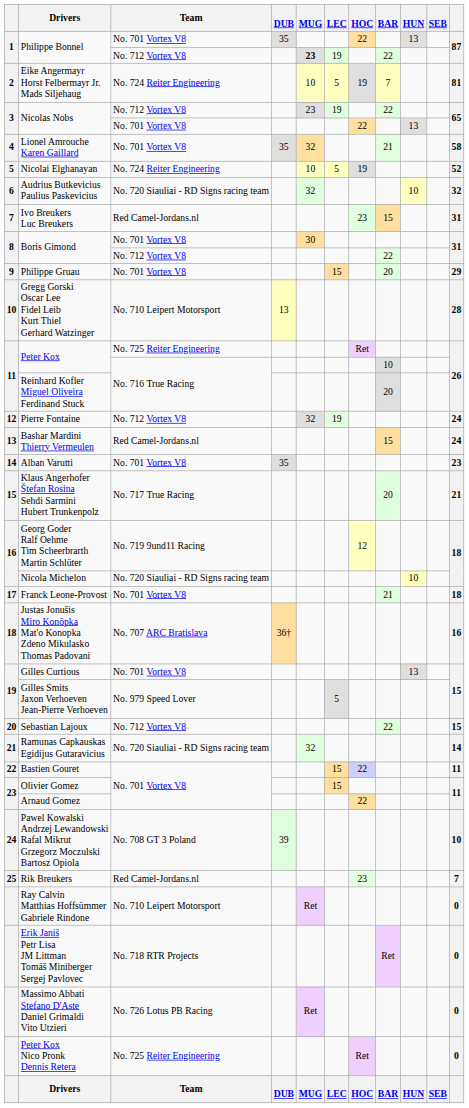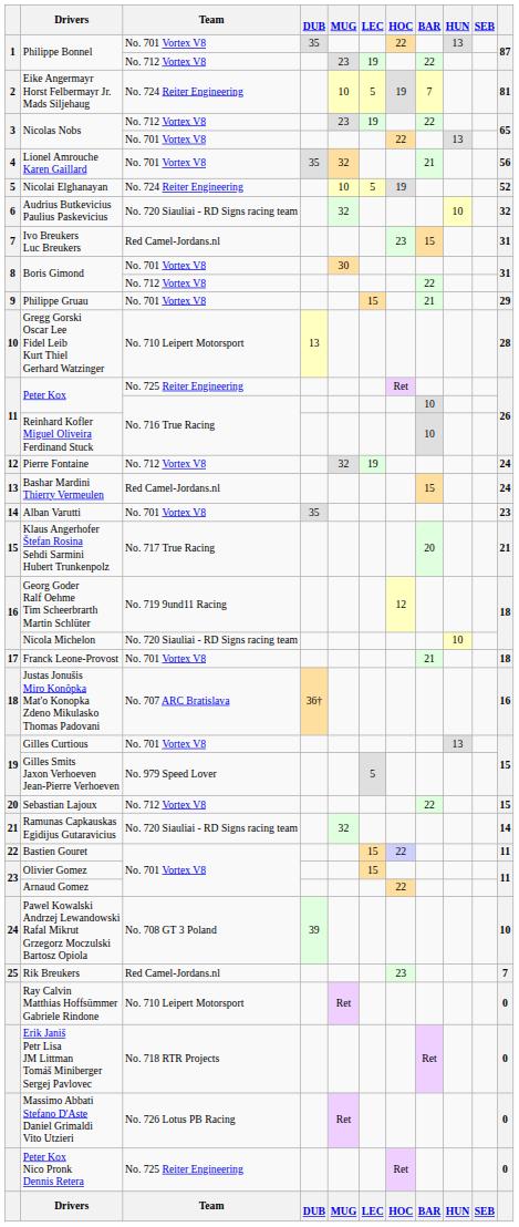 <table align=left| class="wikitable" style="font-size: 85%; text-align: center;">
 <tr valign="top">
 <th valign=middle></th>
 <th valign=middle>Drivers</th>
 <th valign=middle>Team</th>
 <th><br><a href='#'>DUB</a></th>
 <th><br><a href='#'>MUG</a></th>
 <th><br><a href='#'>LEC</a></th>
 <th><br><a href='#'>HOC</a></th>
 <th><br><a href='#'>BAR</a></th>
 <th><br><a href='#'>HUN</a></th>
 <th><br><a href='#'>SEB</a></th>
 <th valign=middle>  </th>
 </tr>
 <tr>
 <th rowspan=2>1</th>
 <td rowspan=2 align=left> Philippe Bonnel</td>
 <td align=left> No. 701 <a href='#'>Vortex V8</a></td>
 <td style="background:#DFDFDF;">35</td>
 <td></td>
 <td></td>
 <td style="background:#FFDF9F;">22</td>
 <td></td>
 <td style="background:#DFDFDF;">13</td>
 <td></td>
 <th rowspan=2>87</th>
 </tr>
 <tr>
 <td align=left> No. 712 <a href='#'>Vortex V8</a></td>
 <td></td>
-<td style="background:#DFDFDF;"><strong>23</strong></td>
+<td style="background:#DFDFDF;">23</td>
 <td style="background:#DFFFDF;">19</td>
 <td></td>
 <td style="background:#DFFFDF;">22</td>
 <td></td>
 <td></td>
 </tr>
 <tr>
 <th>2</th>
 <td align=left> Eike Angermayr<br> Horst Felbermayr Jr.<br> Mads Siljehaug</td>
 <td align=left> No. 724 <a href='#'>Reiter Engineering</a></td>
 <td></td>
 <td style="background:#FFFFBF;">10</td>
 <td style="background:#FFFFBF;">5</td>
 <td style="background:#DFDFDF;">19</td>
 <td style="background:#FFFFBF;">7</td>
 <td></td>
 <td></td>
 <th>81</th>
 </tr>
 <tr>
 <th rowspan=2>3</th>
 <td rowspan=2 align=left> Nicolas Nobs</td>
 <td align=left> No. 712 <a href='#'>Vortex V8</a></td>
 <td></td>
 <td style="background:#DFDFDF;">23</td>
 <td style="background:#DFFFDF;">19</td>
 <td></td>
 <td style="background:#DFFFDF;">22</td>
 <td></td>
 <td></td>
 <th rowspan=2>65</th>
 </tr>
 <tr>
 <td align=left> No. 701 <a href='#'>Vortex V8</a></td>
 <td></td>
 <td></td>
 <td></td>
 <td style="background:#FFDF9F;">22</td>
 <td></td>
 <td style="background:#DFDFDF;">13</td>
 <td></td>
 </tr>
 <tr>
 <th>4</th>
 <td align=left> Lionel Amrouche<br> <a href='#'>Karen Gaillard</a></td>
 <td align=left> No. 701 <a href='#'>Vortex V8</a></td>
 <td style="background:#DFDFDF;">35</td>
 <td style="background:#FFDF9F;">32</td>
 <td></td>
 <td></td>
 <td style="background:#DFfFDF;">21</td>
 <td></td>
 <td></td>
-<th>58</th>
+<th>56</th>
 </tr>
 <tr>
 <th>5</th>
 <td align=left> Nicolai Elghanayan</td>
 <td align=left> No. 724 <a href='#'>Reiter Engineering</a></td>
 <td></td>
 <td style="background:#FFFFBF;">10</td>
 <td style="background:#FFFFBF;">5</td>
 <td style="background:#DFDFDF;">19</td>
 <td></td>
 <td></td>
 <td></td>
 <th>52</th>
 </tr>
 <tr>
 <th>6</th>
 <td align=left> Audrius Butkevicius<br> Paulius Paskevicius</td>
 <td align=left> No. 720 Siauliai - RD Signs racing team</td>
 <td></td>
 <td style="background:#DFFFDF;">32</td>
 <td></td>
 <td></td>
 <td></td>
 <td style="background:#FFFFBF;">10</td>
 <td></td>
 <th>32</th>
 </tr>
 <tr>
 <th>7</th>
 <td align=left> Ivo Breukers<br> Luc Breukers</td>
 <td align=left> Red Camel-Jordans.nl</td>
 <td></td>
 <td></td>
 <td></td>
 <td style="background:#DFFFDF;">23</td>
 <td style="background:#FFDF9F;">15</td>
 <td></td>
 <td></td>
 <th>31</th>
 </tr>
 <tr>
 <th rowspan=2>8</th>
 <td rowspan=2 align=left> Boris Gimond</td>
 <td align=left> No. 701 <a href='#'>Vortex V8</a></td>
 <td></td>
 <td style="background:#FFDF9F;">30</td>
 <td></td>
 <td></td>
 <td></td>
 <td></td>
 <td></td>
 <th rowspan=2>31</th>
 </tr>
 <tr>
 <td align=left> No. 712 <a href='#'>Vortex V8</a></td>
 <td></td>
 <td></td>
 <td></td>
 <td></td>
 <td style="background:#DFFFDF;">22</td>
 <td></td>
 <td></td>
 </tr>
 <tr>
 <th>9</th>
 <td align=left> Philippe Gruau</td>
 <td align=left> No. 701 <a href='#'>Vortex V8</a></td>
 <td></td>
 <td></td>
 <td style="background:#FFDF9F;">15</td>
 <td></td>
-<td style="background:#DFFFDF;">20</td>
+<td style="background:#DFFFDF;">21</td>
 <td></td>
 <td></td>
 <th>29</th>
 </tr>
 <tr>
 <th>10</th>
 <td align=left> Gregg Gorski<br> Oscar Lee<br> Fidel Leib<br> Kurt Thiel<br> Gerhard Watzinger</td>
 <td align=left> No. 710 Leipert Motorsport</td>
 <td style="background:#FFFFBF;">13</td>
 <td></td>
 <td></td>
 <td></td>
 <td></td>
 <td></td>
 <td></td>
 <th>28</th>
 </tr>
 <tr>
 <th rowspan=3>11</th>
 <td rowspan=2 align=left> <a href='#'>Peter Kox</a></td>
 <td align=left> No. 725 <a href='#'>Reiter Engineering</a></td>
 <td></td>
 <td></td>
 <td></td>
 <td style="background:#EFCFFF;">Ret</td>
 <td></td>
 <td></td>
 <td></td>
 <th rowspan=3>26</th>
 </tr>
 <tr>
 <td rowspan=2 align=left> No. 716 True Racing</td>
 <td></td>
 <td></td>
 <td></td>
 <td></td>
 <td style="background:#DFDFDF;">10</td>
 <td></td>
 <td></td>
 </tr>
 <tr>
 <td align=left> Reinhard Kofler<br> <a href='#'>Miguel Oliveira</a><br> Ferdinand Stuck</td>
 <td></td>
 <td></td>
 <td></td>
 <td></td>
-<td style="background:#DFDFDF;">20</td>
+<td style="background:#DFDFDF;">10</td>
 <td></td>
 <td></td>
 </tr>
 <tr>
 <th>12</th>
 <td align=left> Pierre Fontaine</td>
 <td align=left> No. 712 <a href='#'>Vortex V8</a></td>
 <td></td>
 <td style="background:#DFDFDF;">32</td>
 <td style="background:#DFFFDF;">19</td>
 <td></td>
 <td></td>
 <td></td>
 <td></td>
 <th>24</th>
 </tr>
 <tr>
 <th>13</th>
 <td align=left> Bashar Mardini<br> <a href='#'>Thierry Vermeulen</a></td>
 <td align=left> Red Camel-Jordans.nl</td>
 <td></td>
 <td></td>
 <td></td>
 <td></td>
 <td style="background:#FFDF9F;">15</td>
 <td></td>
 <td></td>
 <th>24</th>
 </tr>
 <tr>
 <th>14</th>
 <td align=left> Alban Varutti</td>
 <td align=left> No. 701 <a href='#'>Vortex V8</a></td>
 <td style="background:#DFDFDF;">35</td>
 <td></td>
 <td></td>
 <td></td>
 <td></td>
 <td></td>
 <td></td>
 <th>23</th>
 </tr>
 <tr>
 <th>15</th>
 <td align=left> Klaus Angerhofer<br> <a href='#'>Štefan Rosina</a><br> Sehdi Sarmini<br> Hubert Trunkenpolz</td>
 <td align=left> No. 717 True Racing</td>
 <td></td>
 <td></td>
 <td></td>
 <td></td>
 <td style="background:#DFFFDF;">20</td>
 <td></td>
 <td></td>
 <th>21</th>
 </tr>
 <tr>
 <th rowspan=2>16</th>
 <td align=left> Georg Goder<br> Ralf Oehme<br> Tim Scheerbrarth<br> Martin Schlüter</td>
 <td align=left> No. 719 9und11 Racing</td>
 <td></td>
 <td></td>
 <td></td>
 <td style="background:#FFFFBF;">12</td>
 <td></td>
 <td></td>
 <td></td>
 <th rowspan=2>18</th>
 </tr>
 <tr>
 <td align=left> Nicola Michelon</td>
 <td align=left> No. 720 Siauliai - RD Signs racing team</td>
 <td></td>
 <td></td>
 <td></td>
 <td></td>
 <td></td>
 <td style="background:#FFFFBF;">10</td>
 <td></td>
 </tr>
 <tr>
 <th>17</th>
 <td align=left> Franck Leone-Provost</td>
 <td align=left> No. 701 <a href='#'>Vortex V8</a></td>
 <td></td>
 <td></td>
 <td></td>
 <td></td>
 <td style="background:#DFFFDF;">21</td>
 <td></td>
 <td></td>
 <th>18</th>
 </tr>
 <tr>
 <th>18</th>
 <td align=left> Justas Jonušis<br> <a href='#'>Miro Konôpka</a><br> Mat'o Konopka<br> Zdeno Mikulasko<br> Thomas Padovani</td>
 <td align=left> No. 707 <a href='#'>ARC Bratislava</a></td>
 <td style="background:#FFDF9F;">36†</td>
 <td></td>
 <td></td>
 <td></td>
 <td></td>
 <td></td>
 <td></td>
 <th>16</th>
 </tr>
 <tr>
 <th rowspan=2>19</th>
 <td align=left> Gilles Curtious</td>
 <td align=left> No. 701 <a href='#'>Vortex V8</a></td>
 <td></td>
 <td></td>
 <td></td>
 <td></td>
 <td></td>
 <td style="background:#DFDFDF;">13</td>
 <td></td>
 <th rowspan=2>15</th>
 </tr>
 <tr>
 <td align=left> Gilles Smits<br> Jaxon Verhoeven<br> Jean-Pierre Verhoeven</td>
 <td align=left> No. 979 Speed Lover</td>
 <td></td>
 <td></td>
 <td style="background:#DFDFDF;">5</td>
 <td></td>
 <td></td>
 <td></td>
 <td></td>
 </tr>
 <tr>
 <th>20</th>
 <td align=left> Sebastian Lajoux</td>
 <td align=left> No. 712 <a href='#'>Vortex V8</a></td>
 <td></td>
 <td></td>
 <td></td>
 <td></td>
 <td style="background:#DFFFDF;">22</td>
 <td></td>
 <td></td>
 <th>15</th>
 </tr>
 <tr>
 <th>21</th>
 <td align=left> Ramunas Capkauskas<br> Egidijus Gutaravicius</td>
 <td align=left> No. 720 Siauliai - RD Signs racing team</td>
 <td></td>
 <td style="background:#DFFFDF;">32</td>
 <td></td>
 <td></td>
 <td></td>
 <td></td>
 <td></td>
 <th>14</th>
 </tr>
 <tr>
 <th>22</th>
 <td align=left> Bastien Gouret</td>
 <td rowspan=3 align=left> No. 701 <a href='#'>Vortex V8</a></td>
 <td></td>
 <td></td>
 <td style="background:#FFDF9F;">15</td>
 <td style="background:#CFCFFF;">22</td>
 <td></td>
 <td></td>
 <td></td>
 <th>11</th>
 </tr>
 <tr>
 <th rowspan=2>23</th>
 <td align=left> Olivier Gomez</td>
 <td></td>
 <td></td>
 <td style="background:#FFDF9F;">15</td>
 <td></td>
 <td></td>
 <td></td>
 <td></td>
 <th rowspan=2>11</th>
 </tr>
 <tr>
 <td align=left> Arnaud Gomez</td>
 <td></td>
 <td></td>
 <td></td>
 <td style="background:#FFDF9F;">22</td>
 <td></td>
 <td></td>
 <td></td>
 </tr>
 <tr>
 <th>24</th>
 <td align=left> Pawel Kowalski<br> Andrzej Lewandowski<br> Rafal Mikrut<br> Grzegorz Moczulski<br> Bartosz Opiola</td>
 <td align=left> No. 708 GT 3 Poland</td>
 <td style="background:#DFFFDF;">39</td>
 <td></td>
 <td></td>
 <td></td>
 <td></td>
 <td></td>
 <td></td>
 <th>10</th>
 </tr>
 <tr>
 <th>25</th>
 <td align=left> Rik Breukers</td>
 <td align=left> Red Camel-Jordans.nl</td>
 <td></td>
 <td></td>
 <td></td>
 <td style="background:#DFFFDF;">23</td>
 <td></td>
 <td></td>
 <td></td>
 <th>7</th>
 </tr>
 <tr>
 <th></th>
 <td align=left> Ray Calvin<br> Matthias Hoffsümmer<br> Gabriele Rindone</td>
 <td align=left> No. 710 Leipert Motorsport</td>
 <td></td>
 <td style="background:#EFCFFF;">Ret</td>
 <td></td>
 <td></td>
 <td></td>
 <td></td>
 <td></td>
 <th>0</th>
 </tr>
 <tr>
 <th></th>
 <td align=left> <a href='#'>Erik Janiš</a><br> Petr Lisa<br> JM Littman<br> Tomáš Miniberger<br> Sergej Pavlovec</td>
 <td align=left> No. 718 RTR Projects</td>
 <td></td>
 <td></td>
 <td></td>
 <td></td>
 <td style="background:#EFCFFF;">Ret</td>
 <td></td>
 <td></td>
 <th>0</th>
 </tr>
 <tr>
 <th></th>
 <td align=left> Massimo Abbati<br> <a href='#'>Stefano D'Aste</a><br> Daniel Grimaldi<br> Vito Utzieri</td>
 <td align=left> No. 726 Lotus PB Racing</td>
 <td></td>
 <td style="background:#EFCFFF;">Ret</td>
 <td></td>
 <td></td>
 <td></td>
 <td></td>
 <td></td>
 <th>0</th>
 </tr>
 <tr>
 <th></th>
 <td align=left> <a href='#'>Peter Kox</a><br> Nico Pronk<br> <a href='#'>Dennis Retera</a></td>
 <td align=left> No. 725 <a href='#'>Reiter Engineering</a></td>
 <td></td>
 <td></td>
 <td></td>
 <td style="background:#EFCFFF;">Ret</td>
 <td></td>
 <td></td>
 <td></td>
 <th>0</th>
 </tr>
 <tr>
 <th valign=middle></th>
 <th valign=middle>Drivers</th>
 <th valign=middle>Team</th>
 <th><br><a href='#'>DUB</a></th>
 <th><br><a href='#'>MUG</a></th>
 <th><br><a href='#'>LEC</a></th>
 <th><br><a href='#'>HOC</a></th>
 <th><br><a href='#'>BAR</a></th>
 <th><br><a href='#'>HUN</a></th>
 <th><br><a href='#'>SEB</a></th>
 <th valign=middle>  </th>
 </tr>
 </table>
